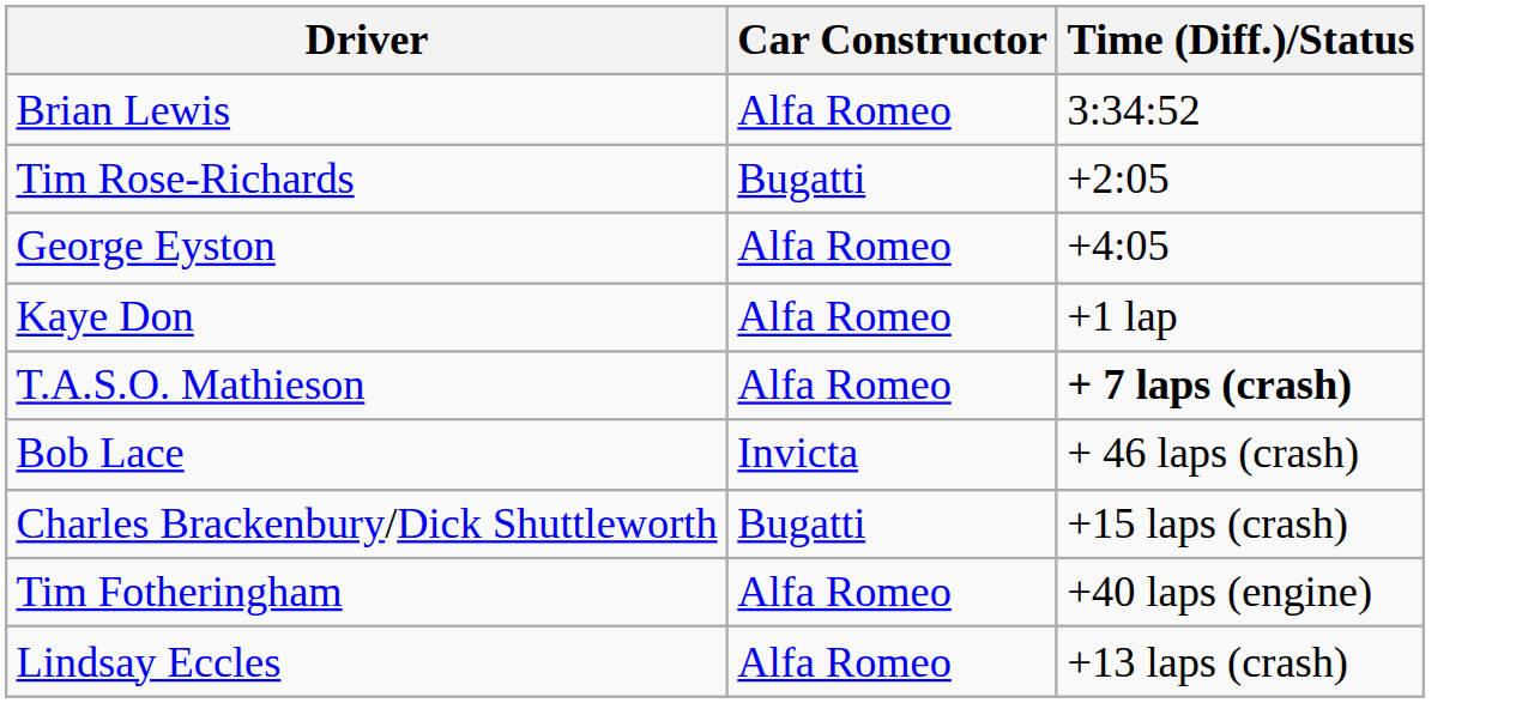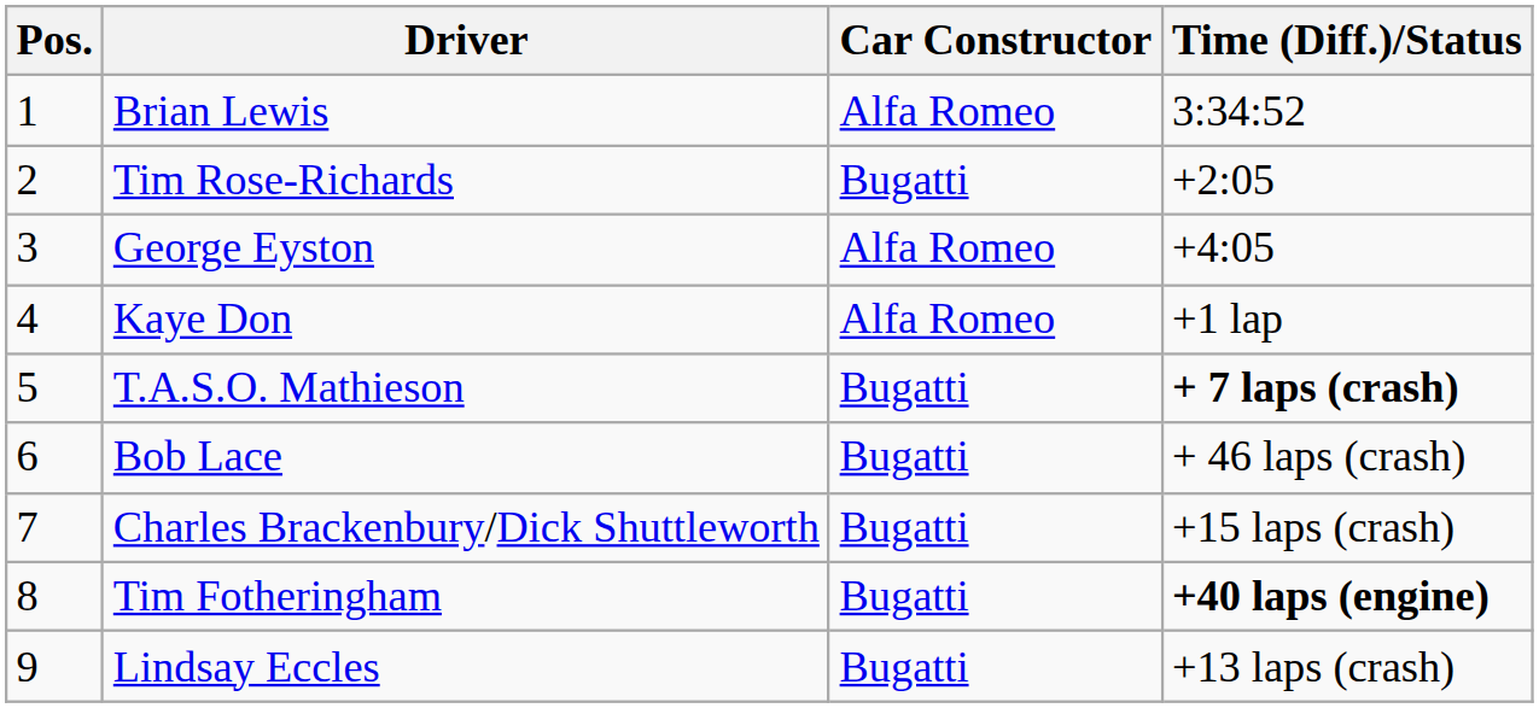 <table class="wikitable sortable">
 <tr>
+<th>Pos.</th>
 <th>Driver</th>
 <th>Car Constructor</th>
 <th>Time (Diff.)/Status</th>
 </tr>
 <tr>
+<td>1</td>
 <td><a href='#'>Brian Lewis</a></td>
 <td><a href='#'>Alfa Romeo</a></td>
 <td>3:34:52</td>
 </tr>
 <tr>
+<td>2</td>
 <td><a href='#'>Tim Rose-Richards</a></td>
 <td><a href='#'>Bugatti</a></td>
 <td>+2:05</td>
 </tr>
 <tr>
+<td>3</td>
 <td><a href='#'>George Eyston</a></td>
 <td><a href='#'>Alfa Romeo</a></td>
 <td>+4:05</td>
 </tr>
 <tr>
+<td>4</td>
 <td><a href='#'>Kaye Don</a></td>
 <td><a href='#'>Alfa Romeo</a></td>
 <td>+1 lap</td>
 </tr>
 <tr>
+<td>5</td>
 <td><a href='#'>T.A.S.O. Mathieson</a></td>
-<td><a href='#'>Alfa Romeo</a></td>
+<td><a href='#'>Bugatti</a></td>
 <td><strong>+ 7 laps (crash)</strong></td>
 </tr>
 <tr>
+<td>6</td>
 <td><a href='#'>Bob Lace</a></td>
-<td><a href='#'>Invicta</a></td>
+<td><a href='#'>Bugatti</a></td>
 <td>+ 46 laps (crash)</td>
 </tr>
 <tr>
+<td>7</td>
 <td><a href='#'>Charles Brackenbury</a>/<a href='#'>Dick Shuttleworth</a></td>
 <td><a href='#'>Bugatti</a></td>
 <td>+15 laps (crash)</td>
 </tr>
 <tr>
+<td>8</td>
 <td><a href='#'>Tim Fotheringham</a></td>
-<td><a href='#'>Alfa Romeo</a></td>
-<td>+40 laps (engine)</td>
+<td><a href='#'>Bugatti</a></td>
+<td><strong>+40 laps (engine)</strong></td>
 </tr>
 <tr>
+<td>9</td>
 <td><a href='#'>Lindsay Eccles</a></td>
-<td><a href='#'>Alfa Romeo</a></td>
+<td><a href='#'>Bugatti</a></td>
 <td>+13 laps (crash)</td>
 </tr>
 </table>
